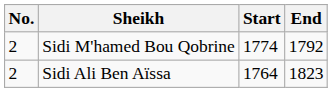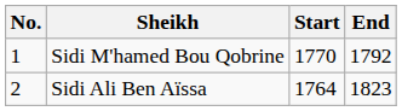 <table class="wikitable sortable" style:"text-align:center;">
 <tr>
 <th>No.</th>
 <th>Sheikh</th>
 <th>Start</th>
 <th>End</th>
 </tr>
 <tr>
-<td>2</td>
+<td>1</td>
 <td>Sidi M'hamed Bou Qobrine</td>
-<td>1774</td>
+<td>1770</td>
 <td>1792</td>
 </tr>
 <tr>
 <td>2</td>
 <td>Sidi Ali Ben Aïssa</td>
 <td>1764</td>
 <td>1823</td>
 </tr>
 </table>
